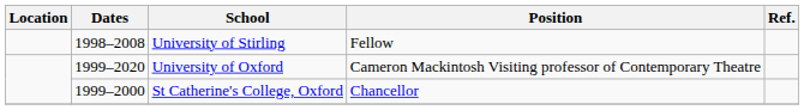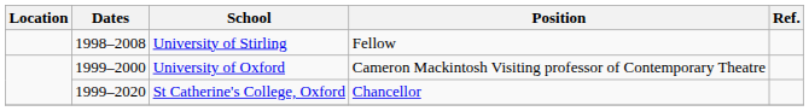 <table class="wikitable">
 <tr>
 <th>Location</th>
 <th>Dates</th>
 <th>School</th>
 <th>Position</th>
 <th>Ref.</th>
 </tr>
 <tr>
 <td></td>
 <td>1998–2008</td>
 <td><a href='#'>University of Stirling</a></td>
 <td>Fellow</td>
 <td></td>
 </tr>
 <tr>
 <td rowspan="2"></td>
-<td>1999–2020</td>
+<td>1999–2000</td>
 <td><a href='#'>University of Oxford</a></td>
 <td>Cameron Mackintosh Visiting professor of Contemporary Theatre</td>
 <td></td>
 </tr>
 <tr>
-<td>1999–2000</td>
+<td>1999–2020</td>
 <td><a href='#'>St Catherine's College, Oxford</a></td>
 <td><a href='#'>Chancellor</a></td>
 <td></td>
 </tr>
 <tr>
 </tr>
 </table>
